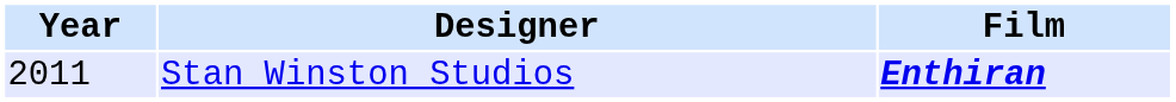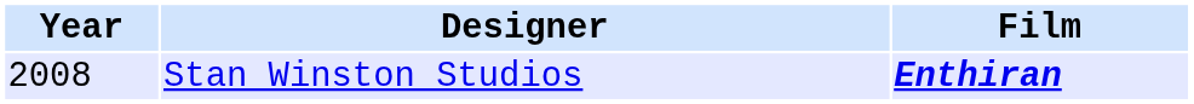 <table cellspacing="1" cellpadding="1" border="0" width="50%">
 <tr bgcolor="#d1e4fd">
 <th>Year</th>
 <th>Designer</th>
 <th>Film</th>
 </tr>
 <tr bgcolor="#e4e8ff">
-<td>2011</td>
+<td>2008</td>
 <td><a href='#'>Stan Winston Studios</a></td>
 <td><strong><em><a href='#'>Enthiran</a></em></strong></td>
 </tr>
 </table>
